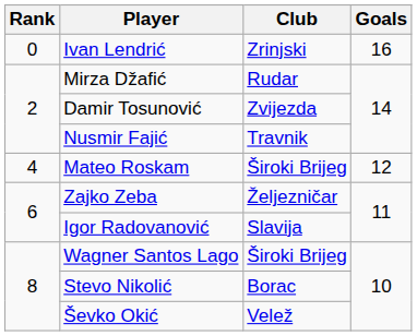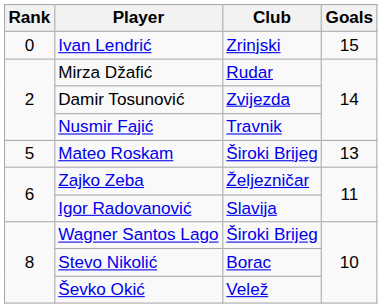 <table class="wikitable" style="text-align:center">
 <tr>
 <th>Rank</th>
 <th>Player</th>
 <th>Club</th>
 <th>Goals</th>
 </tr>
 <tr>
 <td rowspan="1">0</td>
 <td align="left"> <a href='#'>Ivan Lendrić</a></td>
 <td align="left"><a href='#'>Zrinjski</a></td>
-<td>16</td>
+<td>15</td>
 </tr>
 <tr>
 <td rowspan="3">2</td>
 <td align="left"> Mirza Džafić</td>
 <td align="left"><a href='#'>Rudar</a></td>
 <td rowspan="3">14</td>
 </tr>
 <tr>
 <td align="left"> Damir Tosunović</td>
 <td align="left"><a href='#'>Zvijezda</a></td>
 </tr>
 <tr>
 <td align="left"> <a href='#'>Nusmir Fajić</a></td>
 <td align="left"><a href='#'>Travnik</a></td>
 </tr>
 <tr>
-<td rowspan="1">4</td>
+<td rowspan="1">5</td>
 <td align="left"> <a href='#'>Mateo Roskam</a></td>
 <td align="left"><a href='#'>Široki Brijeg</a></td>
-<td>12</td>
+<td>13</td>
 </tr>
 <tr>
 <td rowspan="2">6</td>
 <td align="left"> <a href='#'>Zajko Zeba</a></td>
 <td align="left"><a href='#'>Željezničar</a></td>
 <td rowspan="2">11</td>
 </tr>
 <tr>
 <td align="left"> <a href='#'>Igor Radovanović</a></td>
 <td align="left"><a href='#'>Slavija</a></td>
 </tr>
 <tr>
 <td rowspan="3">8</td>
 <td align="left"> <a href='#'>Wagner Santos Lago</a></td>
 <td align="left"><a href='#'>Široki Brijeg</a></td>
 <td rowspan="3">10</td>
 </tr>
 <tr>
 <td align="left"> <a href='#'>Stevo Nikolić</a></td>
 <td align="left"><a href='#'>Borac</a></td>
 </tr>
 <tr>
 <td align="left"> <a href='#'>Ševko Okić</a></td>
 <td align="left"><a href='#'>Velež</a></td>
 </tr>
 </table>
